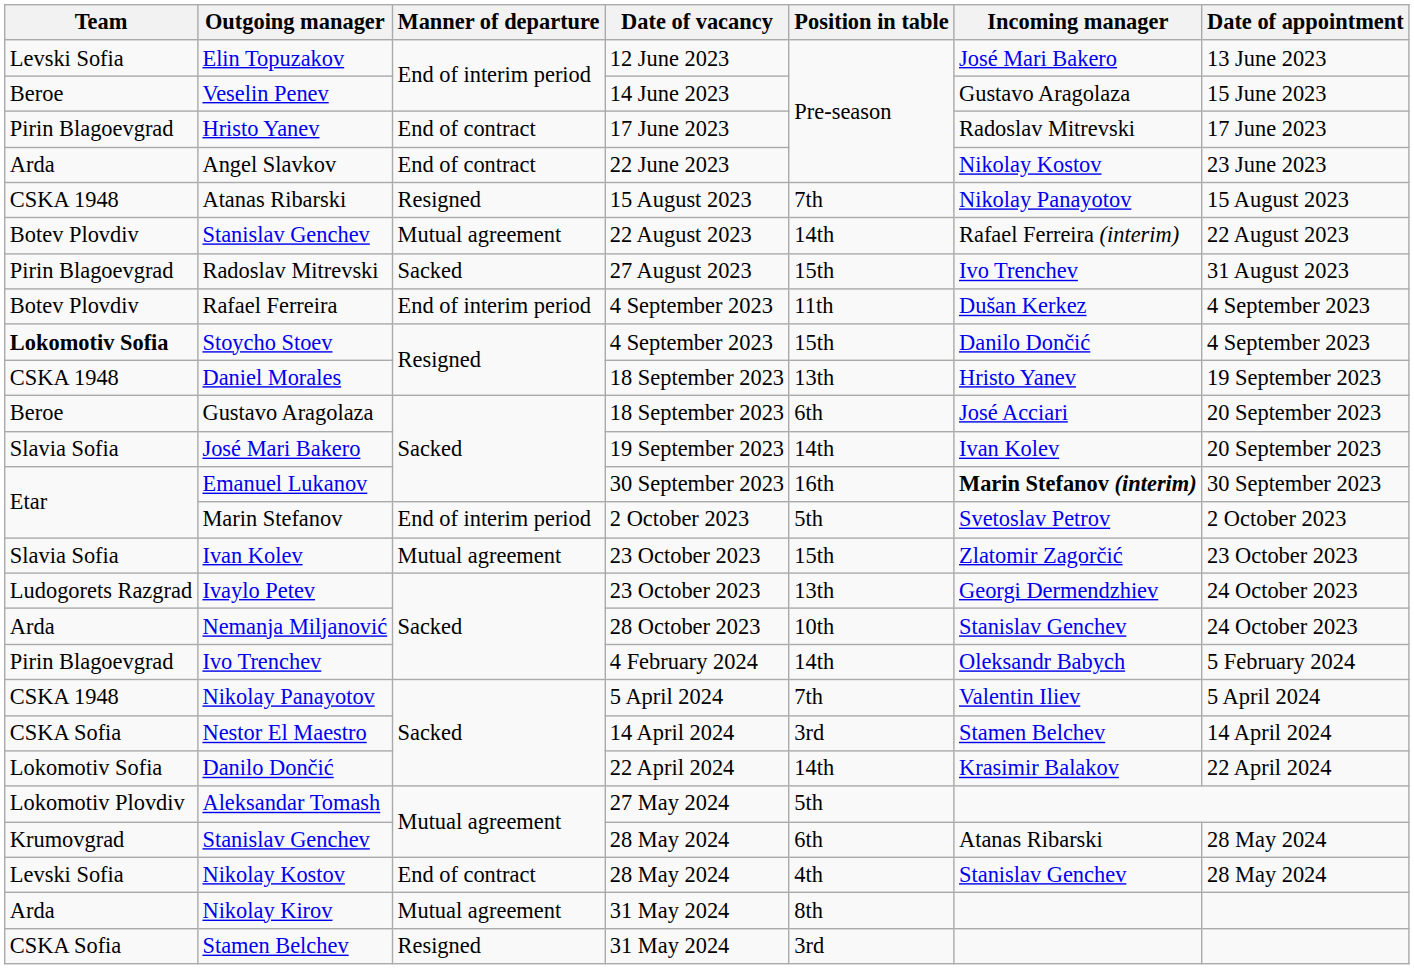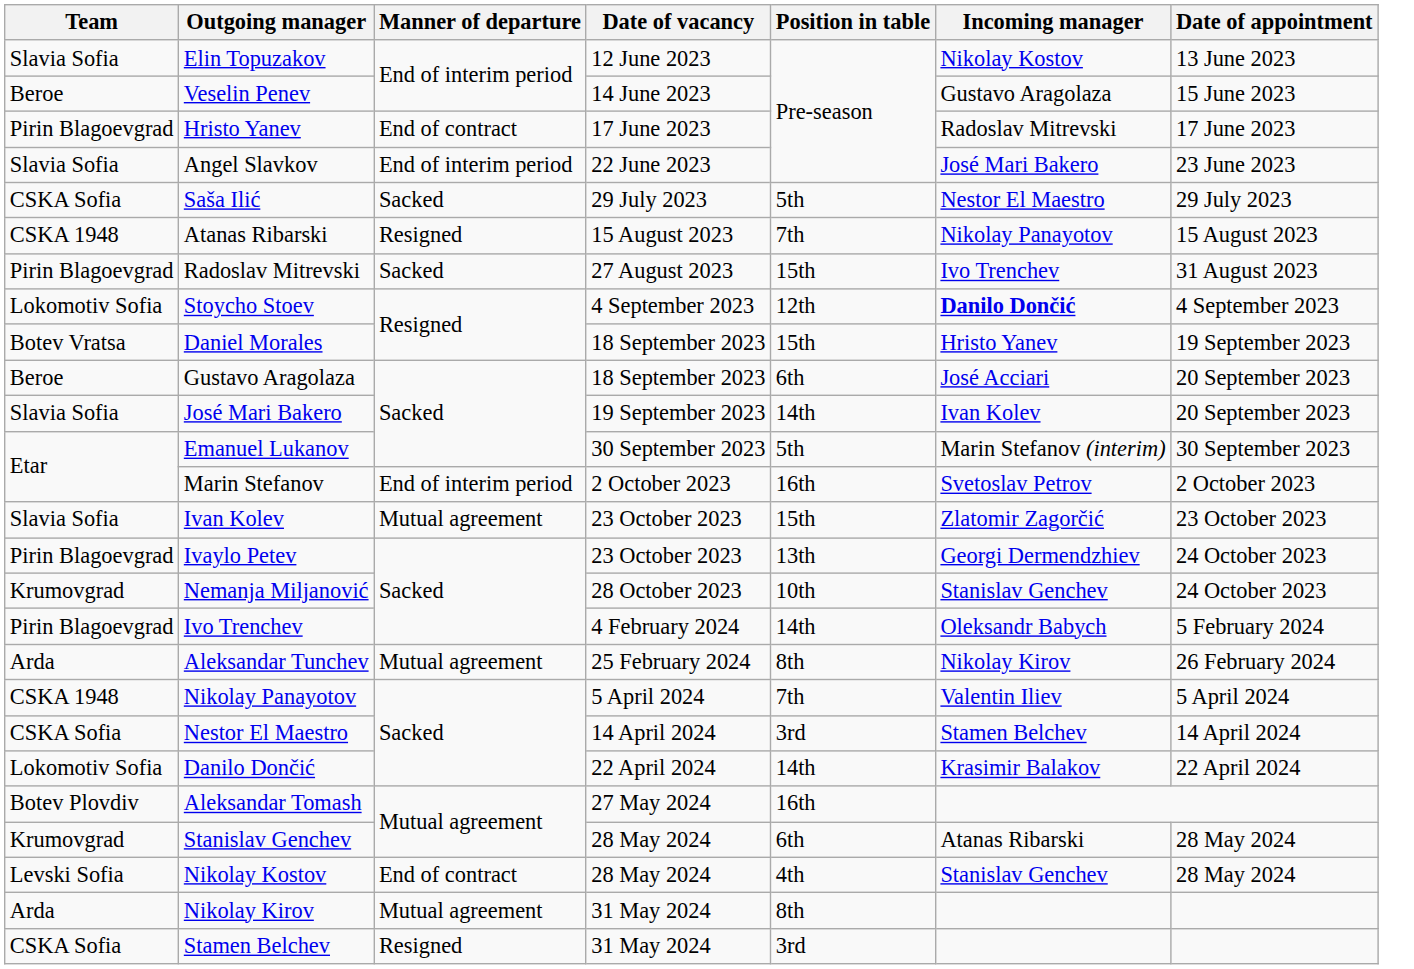 <table class="wikitable sortable">
 <tr>
 <th>Team</th>
 <th>Outgoing manager</th>
 <th>Manner of departure</th>
 <th>Date of vacancy</th>
 <th>Position in table</th>
 <th>Incoming manager</th>
 <th>Date of appointment</th>
 </tr>
 <tr>
-<td>Levski Sofia</td>
+<td>Slavia Sofia</td>
 <td> <a href='#'>Elin Topuzakov</a></td>
 <td rowspan=2>End of interim period</td>
 <td>12 June 2023</td>
 <td rowspan=4>Pre-season</td>
-<td> <a href='#'>José Mari Bakero</a></td>
+<td> <a href='#'>Nikolay Kostov</a></td>
 <td>13 June 2023</td>
 </tr>
 <tr>
 <td>Beroe</td>
 <td> <a href='#'>Veselin Penev</a></td>
 <td>14 June 2023</td>
 <td> Gustavo Aragolaza</td>
 <td>15 June 2023</td>
 </tr>
 <tr>
 <td>Pirin Blagoevgrad</td>
 <td> <a href='#'>Hristo Yanev</a></td>
 <td>End of contract</td>
 <td>17 June 2023</td>
 <td> Radoslav Mitrevski</td>
 <td>17 June 2023</td>
 </tr>
 <tr>
-<td>Arda</td>
+<td>Slavia Sofia</td>
 <td> Angel Slavkov</td>
-<td>End of contract</td>
+<td>End of interim period</td>
 <td>22 June 2023</td>
-<td> <a href='#'>Nikolay Kostov</a></td>
+<td> <a href='#'>José Mari Bakero</a></td>
 <td>23 June 2023</td>
+</tr>
+<tr>
+<td>CSKA Sofia</td>
+<td> <a href='#'>Saša Ilić</a></td>
+<td>Sacked</td>
+<td>29 July 2023</td>
+<td>5th</td>
+<td> <a href='#'>Nestor El Maestro</a></td>
+<td>29 July 2023</td>
 </tr>
 <tr>
 <td>CSKA 1948</td>
 <td> Atanas Ribarski</td>
 <td>Resigned</td>
 <td>15 August 2023</td>
 <td>7th</td>
 <td> <a href='#'>Nikolay Panayotov</a></td>
 <td>15 August 2023</td>
 </tr>
 <tr>
-<td>Botev Plovdiv</td>
-<td> <a href='#'>Stanislav Genchev</a></td>
-<td>Mutual agreement</td>
-<td>22 August 2023</td>
-<td>14th</td>
-<td> Rafael Ferreira <em>(interim)</em></td>
-<td>22 August 2023</td>
-</tr>
-<tr>
 <td>Pirin Blagoevgrad</td>
 <td> Radoslav Mitrevski</td>
 <td>Sacked</td>
 <td>27 August 2023</td>
 <td>15th</td>
 <td> <a href='#'>Ivo Trenchev</a></td>
 <td>31 August 2023</td>
 </tr>
 <tr>
-<td>Botev Plovdiv</td>
-<td> Rafael Ferreira</td>
-<td>End of interim period</td>
+<td>Lokomotiv Sofia</td>
+<td> <a href='#'>Stoycho Stoev</a></td>
+<td rowspan=2>Resigned</td>
 <td>4 September 2023</td>
-<td>11th</td>
-<td> <a href='#'>Dušan Kerkez</a></td>
+<td>12th</td>
+<td><strong> <a href='#'>Danilo Dončić</a></strong></td>
 <td>4 September 2023</td>
 </tr>
 <tr>
-<td><strong>Lokomotiv Sofia</strong></td>
-<td> <a href='#'>Stoycho Stoev</a></td>
-<td rowspan=2>Resigned</td>
-<td>4 September 2023</td>
-<td>15th</td>
-<td> <a href='#'>Danilo Dončić</a></td>
-<td>4 September 2023</td>
-</tr>
-<tr>
-<td>CSKA 1948</td>
+<td>Botev Vratsa</td>
 <td> <a href='#'>Daniel Morales</a></td>
 <td>18 September 2023</td>
-<td>13th</td>
+<td>15th</td>
 <td> <a href='#'>Hristo Yanev</a></td>
 <td>19 September 2023</td>
 </tr>
 <tr>
 <td>Beroe</td>
 <td> Gustavo Aragolaza</td>
 <td rowspan=3>Sacked</td>
 <td>18 September 2023</td>
 <td>6th</td>
 <td> <a href='#'>José Acciari</a></td>
 <td>20 September 2023</td>
 </tr>
 <tr>
 <td>Slavia Sofia</td>
 <td> <a href='#'>José Mari Bakero</a></td>
 <td>19 September 2023</td>
 <td>14th</td>
 <td> <a href='#'>Ivan Kolev</a></td>
 <td>20 September 2023</td>
 </tr>
 <tr>
 <td rowspan=2>Etar</td>
 <td> <a href='#'>Emanuel Lukanov</a></td>
 <td>30 September 2023</td>
-<td>16th</td>
-<td><strong> Marin Stefanov <em>(interim)</em></strong></td>
+<td>5th</td>
+<td> Marin Stefanov <em>(interim)</em></td>
 <td>30 September 2023</td>
 </tr>
 <tr>
 <td> Marin Stefanov</td>
 <td>End of interim period</td>
 <td>2 October 2023</td>
-<td>5th</td>
+<td>16th</td>
 <td> <a href='#'>Svetoslav Petrov</a></td>
 <td>2 October 2023</td>
 </tr>
 <tr>
 <td>Slavia Sofia</td>
 <td> <a href='#'>Ivan Kolev</a></td>
 <td>Mutual agreement</td>
 <td>23 October 2023</td>
 <td>15th</td>
 <td> <a href='#'>Zlatomir Zagorčić</a></td>
 <td>23 October 2023</td>
 </tr>
 <tr>
-<td>Ludogorets Razgrad</td>
+<td>Pirin Blagoevgrad</td>
 <td> <a href='#'>Ivaylo Petev</a></td>
 <td rowspan=3>Sacked</td>
 <td>23 October 2023</td>
 <td>13th</td>
 <td> <a href='#'>Georgi Dermendzhiev</a></td>
 <td>24 October 2023</td>
 </tr>
 <tr>
-<td>Arda</td>
+<td>Krumovgrad</td>
 <td> <a href='#'>Nemanja Miljanović</a></td>
 <td>28 October 2023</td>
 <td>10th</td>
 <td> <a href='#'>Stanislav Genchev</a></td>
 <td>24 October 2023</td>
 </tr>
 <tr>
 <td>Pirin Blagoevgrad</td>
 <td> <a href='#'>Ivo Trenchev</a></td>
 <td>4 February 2024</td>
 <td>14th</td>
 <td> <a href='#'>Oleksandr Babych</a></td>
 <td>5 February 2024</td>
+</tr>
+<tr>
+<td>Arda</td>
+<td> <a href='#'>Aleksandar Tunchev</a></td>
+<td>Mutual agreement</td>
+<td>25 February 2024</td>
+<td>8th</td>
+<td> <a href='#'>Nikolay Kirov</a></td>
+<td>26 February 2024</td>
 </tr>
 <tr>
 <td>CSKA 1948</td>
 <td> <a href='#'>Nikolay Panayotov</a></td>
 <td rowspan=3>Sacked</td>
 <td>5 April 2024</td>
 <td>7th</td>
 <td> <a href='#'>Valentin Iliev</a></td>
 <td>5 April 2024</td>
 </tr>
 <tr>
 <td>CSKA Sofia</td>
 <td> <a href='#'>Nestor El Maestro</a></td>
 <td>14 April 2024</td>
 <td>3rd</td>
 <td> <a href='#'>Stamen Belchev</a></td>
 <td>14 April 2024</td>
 </tr>
 <tr>
 <td>Lokomotiv Sofia</td>
 <td> <a href='#'>Danilo Dončić</a></td>
 <td>22 April 2024</td>
 <td>14th</td>
 <td> <a href='#'>Krasimir Balakov</a></td>
 <td>22 April 2024</td>
 </tr>
 <tr>
-<td>Lokomotiv Plovdiv</td>
+<td>Botev Plovdiv</td>
 <td> <a href='#'>Aleksandar Tomash</a></td>
 <td rowspan=2>Mutual agreement</td>
 <td>27 May 2024</td>
-<td>5th</td>
+<td>16th</td>
 </tr>
 <tr>
 <td>Krumovgrad</td>
 <td> <a href='#'>Stanislav Genchev</a></td>
 <td>28 May 2024</td>
 <td>6th</td>
 <td> Atanas Ribarski</td>
 <td>28 May 2024</td>
 </tr>
 <tr>
 <td>Levski Sofia</td>
 <td> <a href='#'>Nikolay Kostov</a></td>
 <td>End of contract</td>
 <td>28 May 2024</td>
 <td>4th</td>
 <td> <a href='#'>Stanislav Genchev</a></td>
 <td>28 May 2024</td>
 </tr>
 <tr>
 <td>Arda</td>
 <td> <a href='#'>Nikolay Kirov</a></td>
 <td>Mutual agreement</td>
 <td>31 May 2024</td>
 <td>8th</td>
 <td></td>
 <td></td>
 </tr>
 <tr>
 <td>CSKA Sofia</td>
 <td> <a href='#'>Stamen Belchev</a></td>
 <td>Resigned</td>
 <td>31 May 2024</td>
 <td>3rd</td>
 <td></td>
 <td></td>
 </tr>
 </table>
